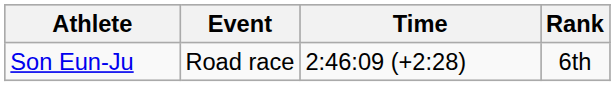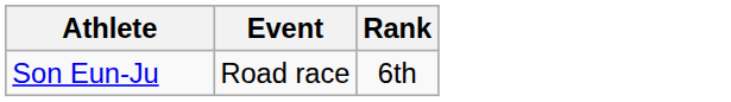 <table class=wikitable style="font-size:90%">
 <tr>
 <th width=100>Athlete</th>
 <th>Event</th>
-<th width=140>Time</th>
 <th>Rank</th>
 </tr>
 <tr>
 <td><a href='#'>Son Eun-Ju</a></td>
 <td>Road race</td>
-<td>2:46:09 (+2:28)</td>
 <td align=center>6th</td>
 </tr>
 </table>
